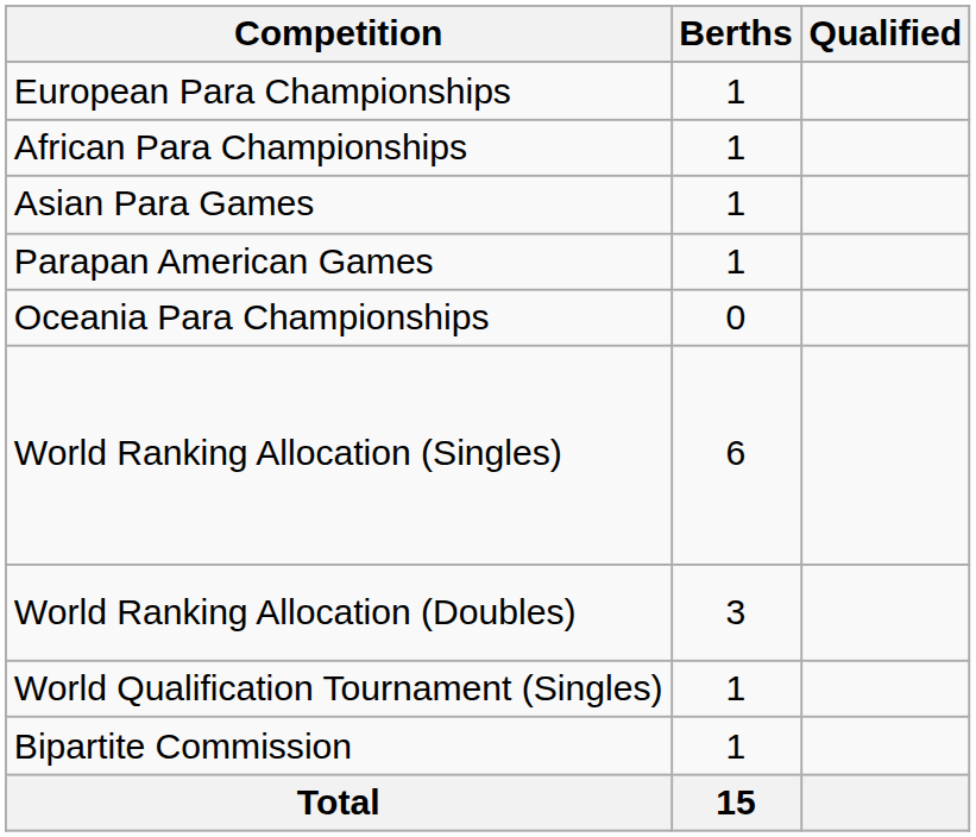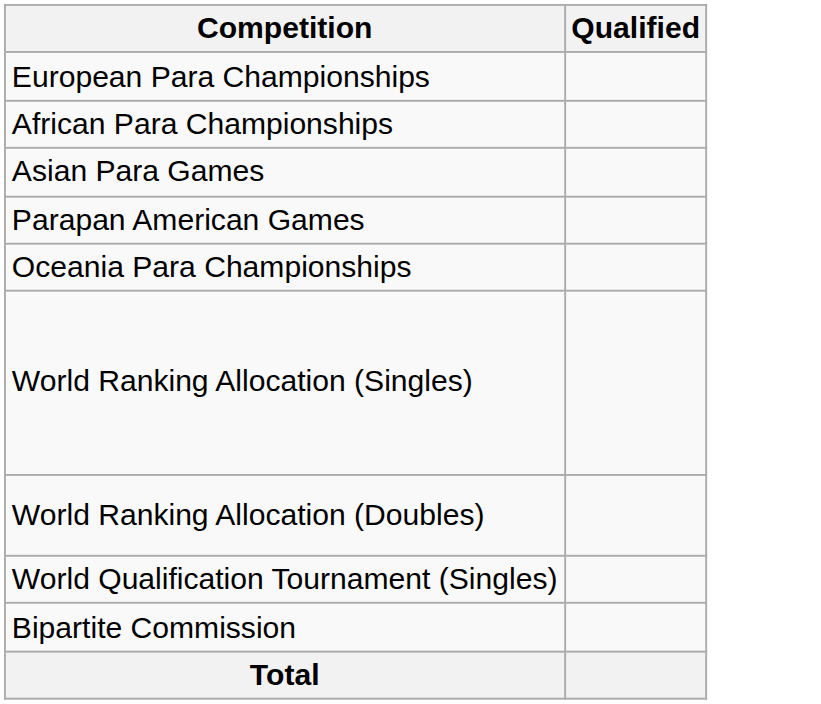 <table class="wikitable">
 <tr>
 <th>Competition</th>
-<th>Berths</th>
 <th>Qualified</th>
 </tr>
 <tr>
 <td>European Para Championships</td>
-<td align=center>1</td>
 <td></td>
 </tr>
 <tr>
 <td>African Para Championships</td>
-<td align=center>1</td>
 <td></td>
 </tr>
 <tr>
 <td>Asian Para Games</td>
-<td align=center>1</td>
 <td></td>
 </tr>
 <tr>
 <td>Parapan American Games</td>
-<td align=center>1</td>
 <td></td>
 </tr>
 <tr>
 <td>Oceania Para Championships</td>
-<td align=center>0</td>
 <td></td>
 </tr>
 <tr>
 <td>World Ranking Allocation (Singles)</td>
-<td align=center>6</td>
 <td><br><br><br><br><br></td>
 </tr>
 <tr>
 <td>World Ranking Allocation (Doubles)</td>
-<td align=center>3</td>
 <td><br><br></td>
 </tr>
 <tr>
 <td>World Qualification Tournament (Singles)</td>
-<td align=center>1</td>
 <td></td>
 </tr>
 <tr>
 <td>Bipartite Commission</td>
-<td align=center>1</td>
 <td></td>
 </tr>
 <tr>
 <th>Total</th>
-<th align="center">15</th>
 <th></th>
 </tr>
 </table>
